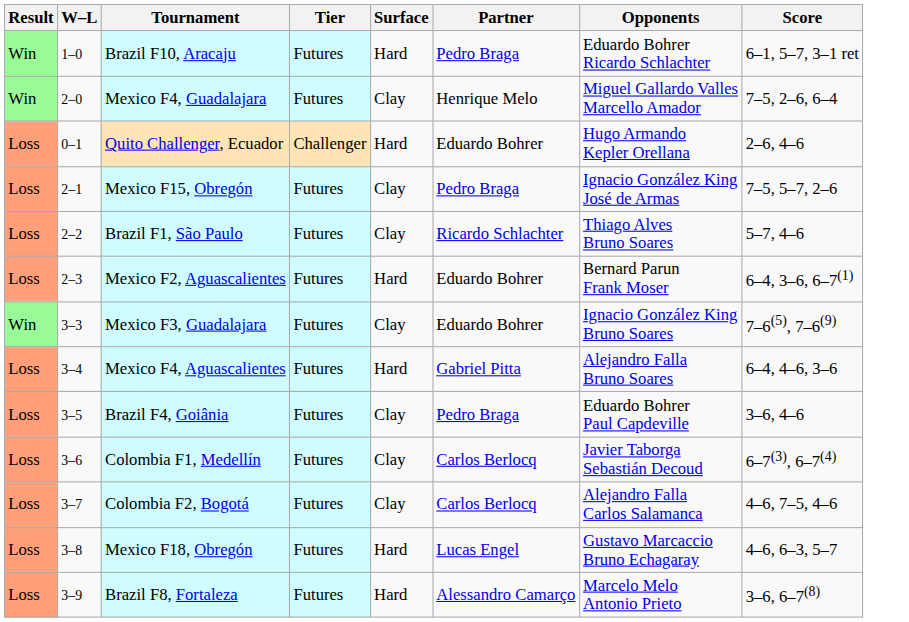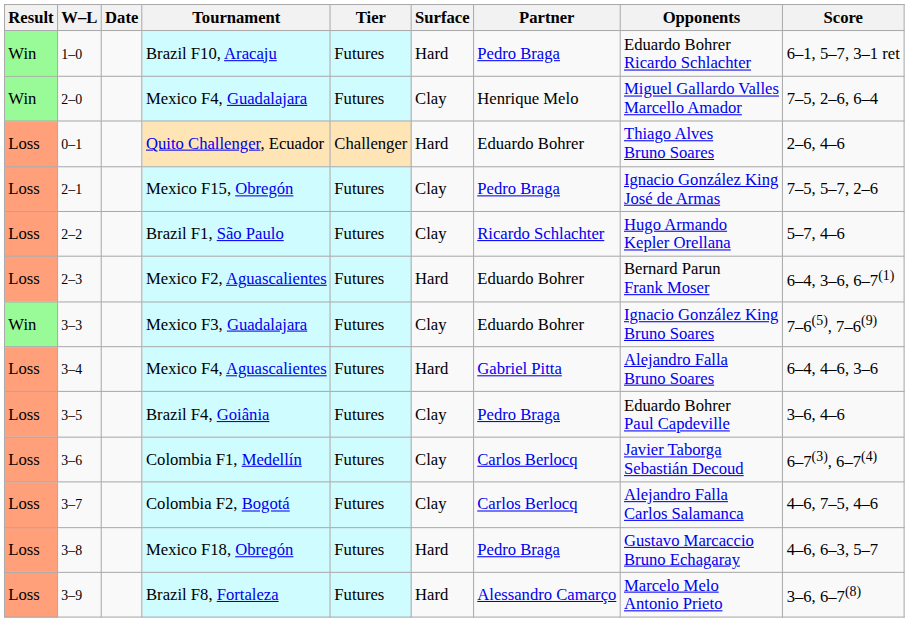 <table class="sortable wikitable">
 <tr>
 <th>Result</th>
 <th class="unsortable">W–L</th>
+<th>Date</th>
 <th>Tournament</th>
 <th>Tier</th>
 <th>Surface</th>
 <th>Partner</th>
 <th>Opponents</th>
 <th class="unsortable">Score</th>
 </tr>
 <tr>
 <td style="background:#98fb98;">Win</td>
 <td><small>1–0</small></td>
+<td></td>
 <td style="background:#cffcff;">Brazil F10, <a href='#'>Aracaju</a></td>
 <td style="background:#cffcff;">Futures</td>
 <td>Hard</td>
 <td> <a href='#'>Pedro Braga</a></td>
 <td> Eduardo Bohrer <br>  <a href='#'>Ricardo Schlachter</a></td>
 <td>6–1, 5–7, 3–1 ret</td>
 </tr>
 <tr>
 <td style="background:#98fb98;">Win</td>
 <td><small>2–0</small></td>
+<td></td>
 <td style="background:#cffcff;">Mexico F4, <a href='#'>Guadalajara</a></td>
 <td style="background:#cffcff;">Futures</td>
 <td>Clay</td>
 <td> Henrique Melo</td>
 <td> <a href='#'>Miguel Gallardo Valles</a> <br>  <a href='#'>Marcello Amador</a></td>
 <td>7–5, 2–6, 6–4</td>
 </tr>
 <tr>
 <td style="background:#ffa07a;">Loss</td>
 <td><small>0–1</small></td>
+<td></td>
 <td style="background:moccasin;"><a href='#'>Quito Challenger</a>, Ecuador</td>
 <td style="background:moccasin;">Challenger</td>
 <td>Hard</td>
 <td> Eduardo Bohrer</td>
-<td> <a href='#'>Hugo Armando</a> <br>  <a href='#'>Kepler Orellana</a></td>
+<td> <a href='#'>Thiago Alves</a> <br>  <a href='#'>Bruno Soares</a></td>
 <td>2–6, 4–6</td>
 </tr>
 <tr>
 <td style="background:#ffa07a;">Loss</td>
 <td><small>2–1</small></td>
+<td></td>
 <td style="background:#cffcff;">Mexico F15, <a href='#'>Obregón</a></td>
 <td style="background:#cffcff;">Futures</td>
 <td>Clay</td>
 <td> <a href='#'>Pedro Braga</a></td>
 <td> <a href='#'>Ignacio González King</a> <br>  <a href='#'>José de Armas</a></td>
 <td>7–5, 5–7, 2–6</td>
 </tr>
 <tr>
 <td style="background:#ffa07a;">Loss</td>
 <td><small>2–2</small></td>
+<td></td>
 <td style="background:#cffcff;">Brazil F1, <a href='#'>São Paulo</a></td>
 <td style="background:#cffcff;">Futures</td>
 <td>Clay</td>
 <td> <a href='#'>Ricardo Schlachter</a></td>
-<td> <a href='#'>Thiago Alves</a> <br>  <a href='#'>Bruno Soares</a></td>
+<td> <a href='#'>Hugo Armando</a> <br>  <a href='#'>Kepler Orellana</a></td>
 <td>5–7, 4–6</td>
 </tr>
 <tr>
 <td bgcolor=ffa07a>Loss</td>
 <td><small>2–3</small></td>
+<td></td>
 <td style="background:#cffcff;">Mexico F2, <a href='#'>Aguascalientes</a></td>
 <td bgcolor=cffcff>Futures</td>
 <td>Hard</td>
 <td> Eduardo Bohrer</td>
 <td> Bernard Parun <br>  <a href='#'>Frank Moser</a></td>
 <td>6–4, 3–6, 6–7<sup>(1)</sup></td>
 </tr>
 <tr>
 <td style="background:#98fb98;">Win</td>
 <td><small>3–3</small></td>
+<td></td>
 <td style="background:#cffcff;">Mexico F3, <a href='#'>Guadalajara</a></td>
 <td style="background:#cffcff;">Futures</td>
 <td>Clay</td>
 <td> Eduardo Bohrer</td>
 <td> <a href='#'>Ignacio González King</a> <br>  <a href='#'>Bruno Soares</a></td>
 <td>7–6<sup>(5)</sup>, 7–6<sup>(9)</sup></td>
 </tr>
 <tr>
 <td style="background:#ffa07a;">Loss</td>
 <td><small>3–4</small></td>
+<td></td>
 <td style="background:#cffcff;">Mexico F4, <a href='#'>Aguascalientes</a></td>
 <td style="background:#cffcff;">Futures</td>
 <td>Hard</td>
 <td> <a href='#'>Gabriel Pitta</a></td>
 <td> <a href='#'>Alejandro Falla</a> <br>  <a href='#'>Bruno Soares</a></td>
 <td>6–4, 4–6, 3–6</td>
 </tr>
 <tr>
 <td style="background:#ffa07a;">Loss</td>
 <td><small>3–5</small></td>
+<td></td>
 <td style="background:#cffcff;">Brazil F4, <a href='#'>Goiânia</a></td>
 <td style="background:#cffcff;">Futures</td>
 <td>Clay</td>
 <td> <a href='#'>Pedro Braga</a></td>
 <td> Eduardo Bohrer <br>  <a href='#'>Paul Capdeville</a></td>
 <td>3–6, 4–6</td>
 </tr>
 <tr>
 <td style="background:#ffa07a;">Loss</td>
 <td><small>3–6</small></td>
+<td></td>
 <td style="background:#cffcff;">Colombia F1, <a href='#'>Medellín</a></td>
 <td style="background:#cffcff;">Futures</td>
 <td>Clay</td>
 <td> <a href='#'>Carlos Berlocq</a></td>
 <td> <a href='#'>Javier Taborga</a> <br>  <a href='#'>Sebastián Decoud</a></td>
 <td>6–7<sup>(3)</sup>, 6–7<sup>(4)</sup></td>
 </tr>
 <tr>
 <td style="background:#ffa07a;">Loss</td>
 <td><small>3–7</small></td>
+<td></td>
 <td style="background:#cffcff;">Colombia F2, <a href='#'>Bogotá</a></td>
 <td style="background:#cffcff;">Futures</td>
 <td>Clay</td>
 <td> <a href='#'>Carlos Berlocq</a></td>
 <td> <a href='#'>Alejandro Falla</a> <br>  <a href='#'>Carlos Salamanca</a></td>
 <td>4–6, 7–5, 4–6</td>
 </tr>
 <tr>
 <td style="background:#ffa07a;">Loss</td>
 <td><small>3–8</small></td>
+<td></td>
 <td style="background:#cffcff;">Mexico F18, <a href='#'>Obregón</a></td>
 <td style="background:#cffcff;">Futures</td>
 <td>Hard</td>
-<td> <a href='#'>Lucas Engel</a></td>
+<td> <a href='#'>Pedro Braga</a></td>
 <td> <a href='#'>Gustavo Marcaccio</a> <br>  <a href='#'>Bruno Echagaray</a></td>
 <td>4–6, 6–3, 5–7</td>
 </tr>
 <tr>
 <td style="background:#ffa07a;">Loss</td>
 <td><small>3–9</small></td>
+<td></td>
 <td style="background:#cffcff;">Brazil F8, <a href='#'>Fortaleza</a></td>
 <td style="background:#cffcff;">Futures</td>
 <td>Hard</td>
 <td> <a href='#'>Alessandro Camarço</a></td>
 <td> <a href='#'>Marcelo Melo</a> <br>  <a href='#'>Antonio Prieto</a></td>
 <td>3–6, 6–7<sup>(8)</sup></td>
 </tr>
 </table>
